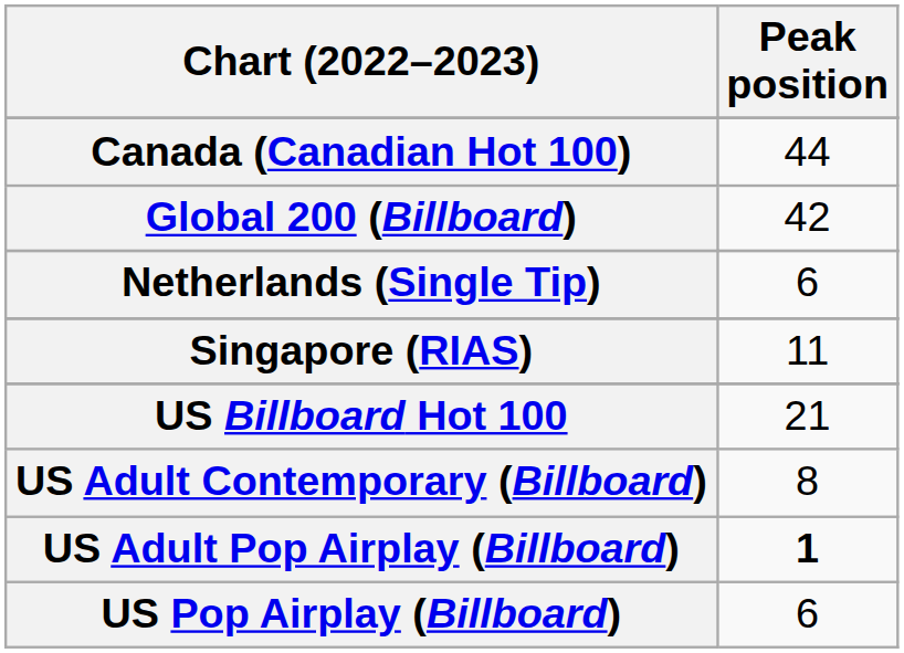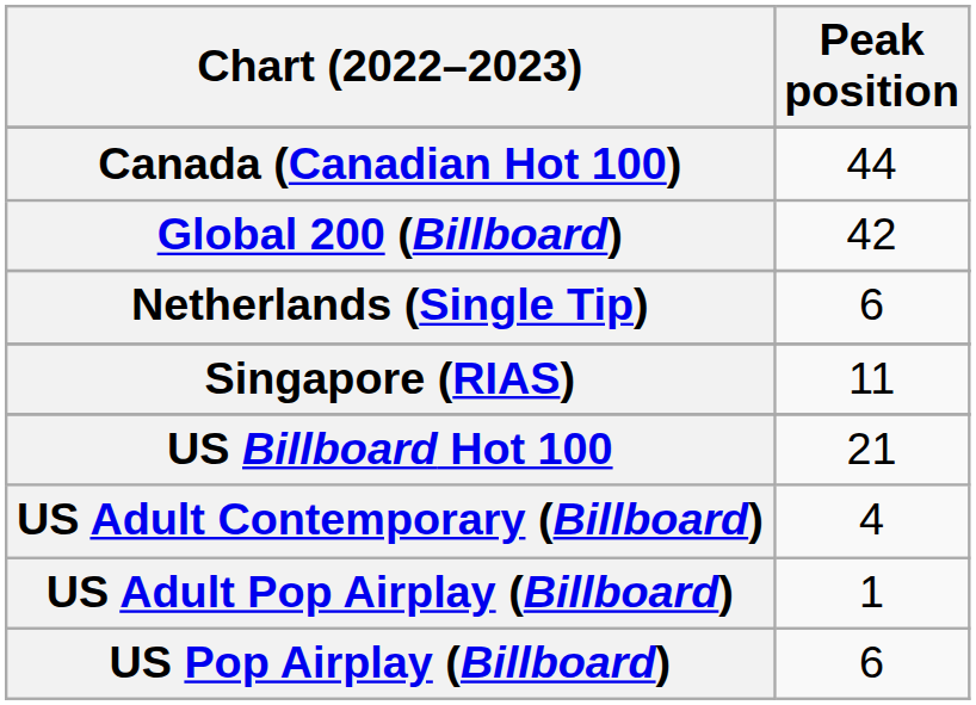 <table class="wikitable sortable plainrowheaders" style="text-align:center">
 <tr>
 <th scope="col">Chart (2022–2023)</th>
 <th scope="col">Peak<br>position</th>
 </tr>
 <tr>
 </tr>
 <tr>
 <th scope="row">Canada (<a href='#'>Canadian Hot 100</a>)</th>
 <td>44</td>
 </tr>
 <tr>
 <th scope="row"><a href='#'>Global 200</a> (<em><a href='#'>Billboard</a></em>)</th>
 <td>42</td>
 </tr>
 <tr>
 </tr>
 <tr>
 <th scope="row">Netherlands (<a href='#'>Single Tip</a>)</th>
 <td>6</td>
 </tr>
 <tr>
 </tr>
 <tr>
 <th scope="row">Singapore (<a href='#'>RIAS</a>)</th>
 <td>11</td>
 </tr>
 <tr>
 </tr>
 <tr>
 <th scope="row">US <a href='#'><em>Billboard</em> Hot 100</a></th>
 <td>21</td>
 </tr>
 <tr>
 <th scope="row">US <a href='#'>Adult Contemporary</a> (<em><a href='#'>Billboard</a></em>)</th>
-<td>8</td>
+<td>4</td>
 </tr>
 <tr>
 <th scope="row">US <a href='#'>Adult Pop Airplay</a> (<em><a href='#'>Billboard</a></em>)</th>
-<td><strong>1</strong></td>
+<td>1</td>
 </tr>
 <tr>
 <th scope="row">US <a href='#'>Pop Airplay</a> (<em><a href='#'>Billboard</a></em>)</th>
 <td>6</td>
 </tr>
 </table>
